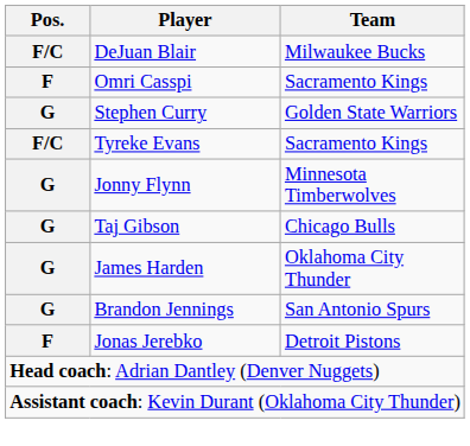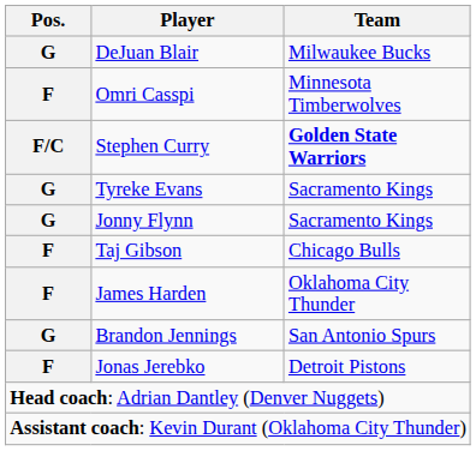 <table class="wikitable">
 <tr>
 <th>Pos.</th>
 <th style="width:150px;">Player</th>
 <th width=145>Team</th>
 </tr>
 <tr>
-<th>F/C</th>
+<th>G</th>
 <td><a href='#'>DeJuan Blair</a></td>
 <td><a href='#'>Milwaukee Bucks</a></td>
 </tr>
 <tr>
 <th>F</th>
 <td><a href='#'>Omri Casspi</a></td>
-<td><a href='#'>Sacramento Kings</a></td>
+<td><a href='#'>Minnesota Timberwolves</a></td>
+</tr>
+<tr>
+<th>F/C</th>
+<td><a href='#'>Stephen Curry</a></td>
+<td><strong><a href='#'>Golden State Warriors</a></strong></td>
 </tr>
 <tr>
 <th>G</th>
-<td><a href='#'>Stephen Curry</a></td>
-<td><a href='#'>Golden State Warriors</a></td>
-</tr>
-<tr>
-<th>F/C</th>
 <td><a href='#'>Tyreke Evans</a></td>
 <td><a href='#'>Sacramento Kings</a></td>
 </tr>
 <tr>
 <th>G</th>
 <td><a href='#'>Jonny Flynn</a></td>
-<td><a href='#'>Minnesota Timberwolves</a></td>
+<td><a href='#'>Sacramento Kings</a></td>
 </tr>
 <tr>
-<th>G</th>
+<th>F</th>
 <td><a href='#'>Taj Gibson</a></td>
 <td><a href='#'>Chicago Bulls</a></td>
 </tr>
 <tr>
-<th>G</th>
+<th>F</th>
 <td><a href='#'>James Harden</a></td>
 <td><a href='#'>Oklahoma City Thunder</a></td>
 </tr>
 <tr>
 <th>G</th>
 <td><a href='#'>Brandon Jennings</a></td>
 <td><a href='#'>San Antonio Spurs</a></td>
 </tr>
 <tr>
 <th>F</th>
 <td><a href='#'>Jonas Jerebko</a></td>
 <td><a href='#'>Detroit Pistons</a></td>
 </tr>
 <tr>
 <td colspan="5"><strong>Head coach</strong>: <a href='#'>Adrian Dantley</a> (<a href='#'>Denver Nuggets</a>)</td>
 </tr>
 <tr>
 <td colspan="5"><strong>Assistant coach</strong>: <a href='#'>Kevin Durant</a> (<a href='#'>Oklahoma City Thunder</a>)</td>
 </tr>
 </table>
